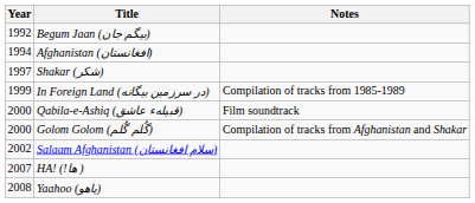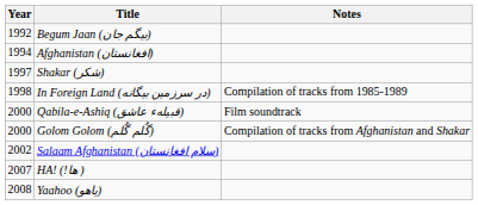 <table class="wikitable">
 <tr>
 <th>Year</th>
 <th>Title</th>
 <th>Notes</th>
 </tr>
 <tr>
 <td>1992</td>
 <td><em>Begum Jaan (بیگم جان)</em></td>
 <td></td>
 </tr>
 <tr>
 <td>1994</td>
 <td><em>Afghanistan (افغانستان)</em></td>
 <td></td>
 </tr>
 <tr>
 <td>1997</td>
 <td><em>Shakar (شكر)</em></td>
 <td></td>
 </tr>
 <tr>
-<td>1999</td>
+<td>1998</td>
 <td><em>In Foreign Land (در سرزمين بيگانه)</em></td>
 <td>Compilation of tracks from 1985-1989</td>
 </tr>
 <tr>
 <td>2000</td>
 <td><em>Qabila-e-Ashiq (قبیلهء عاشق)</em></td>
 <td>Film soundtrack</td>
 </tr>
 <tr>
 <td>2000</td>
 <td><em>Golom Golom</em> <em>(گُلم گُلم)</em></td>
 <td>Compilation of tracks from <em>Afghanistan</em> and <em>Shakar</em></td>
 </tr>
 <tr>
 <td>2002</td>
 <td><em><a href='#'>Salaam Afghanistan (سلام افغانستان)</a></em></td>
 <td></td>
 </tr>
 <tr>
 <td>2007</td>
 <td><em>HA! (!ها )</em></td>
 <td></td>
 </tr>
 <tr>
 <td>2008</td>
 <td><em>Yaahoo (یاهو)</em></td>
 <td></td>
 </tr>
 </table>
